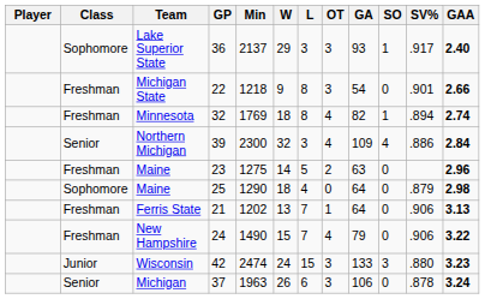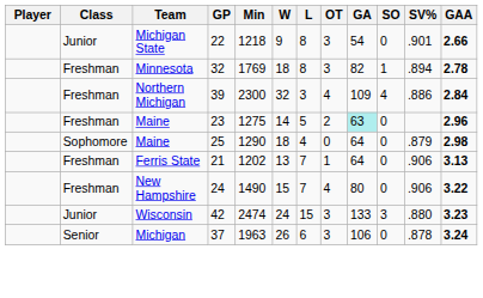 <table class="wikitable sortable">
 <tr>
 <th style="width: 11em;">Player</th>
 <th style="width: 7em;">Class</th>
 <th style="width: 11em;">Team</th>
 <th style="width: 4em;">GP</th>
 <th style="width: 5em;">Min</th>
 <th style="width: 4em;">W</th>
 <th style="width: 4em;">L</th>
 <th style="width: 4em;">OT</th>
 <th style="width: 4em;">GA</th>
 <th style="width: 4em;">SO</th>
 <th style="width: 4em;">SV%</th>
 <th style="width: 4em;">GAA</th>
 </tr>
 <tr>
 <td></td>
-<td>Sophomore</td>
-<td><a href='#'>Lake Superior State</a></td>
-<td>36</td>
-<td>2137</td>
-<td>29</td>
-<td>3</td>
-<td>3</td>
-<td>93</td>
-<td>1</td>
-<td>.917</td>
-<td><strong>2.40</strong></td>
-</tr>
-<tr>
-<td></td>
-<td>Freshman</td>
+<td>Junior</td>
 <td><a href='#'>Michigan State</a></td>
 <td>22</td>
 <td>1218</td>
 <td>9</td>
 <td>8</td>
 <td>3</td>
 <td>54</td>
 <td>0</td>
 <td>.901</td>
 <td><strong>2.66</strong></td>
 </tr>
 <tr>
 <td></td>
 <td>Freshman</td>
 <td><a href='#'>Minnesota</a></td>
 <td>32</td>
 <td>1769</td>
 <td>18</td>
 <td>8</td>
-<td>4</td>
+<td>3</td>
 <td>82</td>
 <td>1</td>
 <td>.894</td>
-<td><strong>2.74</strong></td>
+<td><strong>2.78</strong></td>
 </tr>
 <tr>
 <td></td>
-<td>Senior</td>
+<td>Freshman</td>
 <td><a href='#'>Northern Michigan</a></td>
 <td>39</td>
 <td>2300</td>
 <td>32</td>
 <td>3</td>
 <td>4</td>
 <td>109</td>
 <td>4</td>
 <td>.886</td>
 <td><strong>2.84</strong></td>
 </tr>
 <tr>
 <td></td>
 <td>Freshman</td>
 <td><a href='#'>Maine</a></td>
 <td>23</td>
 <td>1275</td>
 <td>14</td>
 <td>5</td>
 <td>2</td>
-<td>63</td>
+<td style="background: paleturquoise;">63</td>
 <td>0</td>
 <td></td>
 <td><strong>2.96</strong></td>
 </tr>
 <tr>
 <td></td>
 <td>Sophomore</td>
 <td><a href='#'>Maine</a></td>
 <td>25</td>
 <td>1290</td>
 <td>18</td>
 <td>4</td>
 <td>0</td>
 <td>64</td>
 <td>0</td>
 <td>.879</td>
 <td><strong>2.98</strong></td>
 </tr>
 <tr>
 <td></td>
 <td>Freshman</td>
 <td><a href='#'>Ferris State</a></td>
 <td>21</td>
 <td>1202</td>
 <td>13</td>
 <td>7</td>
 <td>1</td>
 <td>64</td>
 <td>0</td>
 <td>.906</td>
 <td><strong>3.13</strong></td>
 </tr>
 <tr>
 <td></td>
 <td>Freshman</td>
 <td><a href='#'>New Hampshire</a></td>
 <td>24</td>
 <td>1490</td>
 <td>15</td>
 <td>7</td>
 <td>4</td>
-<td>79</td>
+<td>80</td>
 <td>0</td>
 <td>.906</td>
 <td><strong>3.22</strong></td>
 </tr>
 <tr>
 <td></td>
 <td>Junior</td>
 <td><a href='#'>Wisconsin</a></td>
 <td>42</td>
 <td>2474</td>
 <td>24</td>
 <td>15</td>
 <td>3</td>
 <td>133</td>
 <td>3</td>
 <td>.880</td>
 <td><strong>3.23</strong></td>
 </tr>
 <tr>
 <td></td>
 <td>Senior</td>
 <td><a href='#'>Michigan</a></td>
 <td>37</td>
 <td>1963</td>
 <td>26</td>
 <td>6</td>
 <td>3</td>
 <td>106</td>
 <td>0</td>
 <td>.878</td>
 <td><strong>3.24</strong></td>
 </tr>
 </table>
